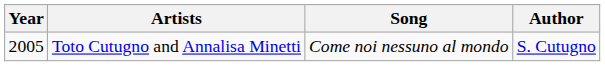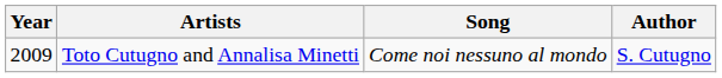 <table class="wikitable">
 <tr>
 <th>Year</th>
 <th>Artists</th>
 <th>Song</th>
 <th>Author</th>
 </tr>
 <tr>
-<td>2005</td>
+<td>2009</td>
 <td><a href='#'>Toto Cutugno</a> and <a href='#'>Annalisa Minetti</a></td>
 <td><em>Come noi nessuno al mondo</em></td>
 <td><a href='#'>S. Cutugno</a></td>
 </tr>
 </table>
